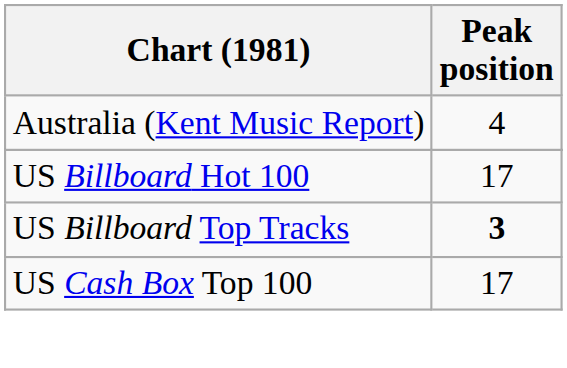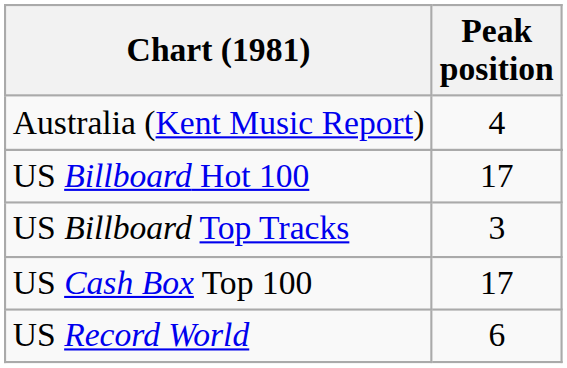 <table class="wikitable sortable">
 <tr>
 <th>Chart (1981)</th>
 <th>Peak<br>position</th>
 </tr>
 <tr>
 <td>Australia (<a href='#'>Kent Music Report</a>)</td>
 <td align="center">4</td>
 </tr>
 <tr>
 </tr>
 <tr>
 </tr>
 <tr>
 </tr>
 <tr>
 </tr>
 <tr>
 <td>US <a href='#'><em>Billboard</em> Hot 100</a></td>
 <td align="center">17</td>
 </tr>
 <tr>
 <td>US <em>Billboard</em> <a href='#'>Top Tracks</a></td>
-<td align="center"><strong>3</strong></td>
+<td align="center">3</td>
 </tr>
 <tr>
 <td>US <em><a href='#'>Cash Box</a></em> Top 100</td>
 <td align="center">17</td>
 </tr>
+<tr>
+<td>US <em><a href='#'>Record World</a></em></td>
+<td align="center">6</td>
+</tr>
 </table>
